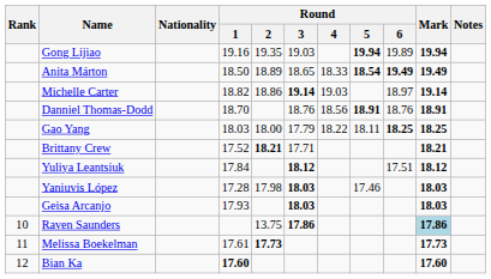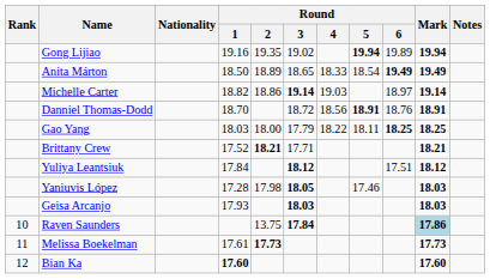 <table class="wikitable sortable" style="text-align:center">
 <tr>
 <th rowspan=2>Rank</th>
 <th rowspan=2>Name</th>
 <th rowspan=2>Nationality</th>
 <th colspan=6>Round</th>
 <th rowspan=2>Mark</th>
 <th rowspan=2>Notes</th>
 </tr>
 <tr>
 <th>1</th>
 <th>2</th>
 <th>3</th>
 <th>4</th>
 <th>5</th>
 <th>6</th>
 </tr>
 <tr>
 <td></td>
 <td style="text-align:left;"><a href='#'>Gong Lijiao</a></td>
 <td style="text-align:left;"></td>
 <td>19.16</td>
 <td>19.35</td>
-<td>19.03</td>
+<td>19.02</td>
 <td></td>
 <td><strong>19.94</strong></td>
 <td>19.89</td>
 <td><strong>19.94 </strong></td>
 <td></td>
 </tr>
 <tr>
 <td></td>
 <td style="text-align:left;"><a href='#'>Anita Márton</a></td>
 <td style="text-align:left;"></td>
 <td>18.50</td>
 <td>18.89</td>
 <td>18.65</td>
 <td>18.33</td>
-<td><strong>18.54</strong></td>
+<td>18.54</td>
 <td><strong>19.49</strong></td>
 <td><strong>19.49 </strong></td>
 <td></td>
 </tr>
 <tr>
 <td></td>
 <td style="text-align:left;"><a href='#'>Michelle Carter</a></td>
 <td style="text-align:left;"></td>
 <td>18.82</td>
 <td>18.86</td>
 <td><strong>19.14</strong></td>
 <td>19.03</td>
 <td></td>
 <td>18.97</td>
 <td><strong>19.14</strong></td>
 <td></td>
 </tr>
 <tr>
 <td></td>
 <td style="text-align:left;"><a href='#'>Danniel Thomas-Dodd</a></td>
 <td style="text-align:left;"></td>
 <td>18.70</td>
 <td></td>
-<td>18.76</td>
+<td>18.72</td>
 <td>18.56</td>
 <td><strong>18.91</strong></td>
 <td>18.76</td>
 <td><strong>18.91</strong></td>
 <td></td>
 </tr>
 <tr>
 <td></td>
 <td style="text-align:left;"><a href='#'>Gao Yang</a></td>
 <td style="text-align:left;"></td>
 <td>18.03</td>
 <td>18.00</td>
 <td>17.79</td>
 <td>18.22</td>
 <td>18.11</td>
 <td><strong>18.25</strong></td>
 <td><strong>18.25</strong></td>
 <td></td>
 </tr>
 <tr>
 <td></td>
 <td style="text-align:left;"><a href='#'>Brittany Crew</a></td>
 <td style="text-align:left;"></td>
 <td>17.52</td>
 <td><strong>18.21</strong></td>
 <td>17.71</td>
 <td></td>
 <td></td>
 <td></td>
 <td><strong>18.21</strong></td>
 <td></td>
 </tr>
 <tr>
 <td></td>
 <td style="text-align:left;"><a href='#'>Yuliya Leantsiuk</a></td>
 <td style="text-align:left;"></td>
 <td>17.84</td>
 <td></td>
 <td><strong>18.12</strong></td>
 <td></td>
 <td></td>
 <td>17.51</td>
 <td><strong>18.12</strong></td>
 <td></td>
 </tr>
 <tr>
 <td></td>
 <td style="text-align:left;"><a href='#'>Yaniuvis López</a></td>
 <td style="text-align:left;"></td>
 <td>17.28</td>
 <td>17.98</td>
-<td><strong>18.03</strong></td>
+<td><strong>18.05</strong></td>
 <td></td>
 <td>17.46</td>
 <td></td>
 <td><strong>18.03</strong></td>
 <td></td>
 </tr>
 <tr>
 <td></td>
 <td style="text-align:left;"><a href='#'>Geisa Arcanjo</a></td>
 <td style="text-align:left;"></td>
 <td>17.93</td>
 <td></td>
 <td><strong>18.03</strong></td>
 <td></td>
 <td></td>
 <td></td>
 <td><strong>18.03</strong></td>
 <td></td>
 </tr>
 <tr>
 <td>10</td>
 <td style="text-align:left;"><a href='#'>Raven Saunders</a></td>
 <td style="text-align:left;"></td>
 <td></td>
 <td>13.75</td>
-<td><strong>17.86</strong></td>
+<td><strong>17.84</strong></td>
 <td></td>
 <td></td>
 <td></td>
 <td style="background: lightblue;"><strong>17.86</strong></td>
 <td></td>
 </tr>
 <tr>
 <td>11</td>
 <td style="text-align:left;"><a href='#'>Melissa Boekelman</a></td>
 <td style="text-align:left;"></td>
 <td>17.61</td>
 <td><strong>17.73</strong></td>
 <td></td>
 <td></td>
 <td></td>
 <td></td>
 <td><strong>17.73</strong></td>
 <td></td>
 </tr>
 <tr>
 <td>12</td>
 <td style="text-align:left;"><a href='#'>Bian Ka</a></td>
 <td style="text-align:left;"></td>
 <td><strong>17.60</strong></td>
 <td></td>
 <td></td>
 <td></td>
 <td></td>
 <td></td>
 <td><strong>17.60</strong></td>
 <td></td>
 </tr>
 </table>
